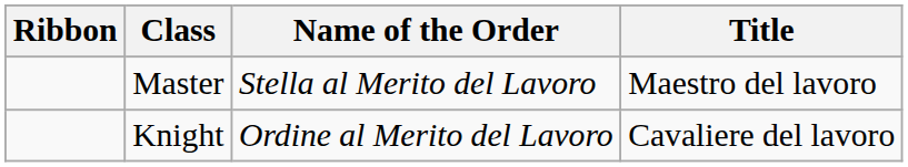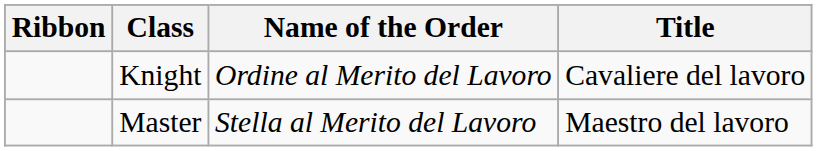 <table class="wikitable" style="text-align:left">
 <tr>
 <th>Ribbon</th>
 <th>Class</th>
 <th>Name of the Order</th>
 <th>Title</th>
 </tr>
 <tr>
 <td></td>
+<td>Knight</td>
+<td><em>Ordine al Merito del Lavoro</em></td>
+<td>Cavaliere del lavoro</td>
+</tr>
+<tr>
+<td></td>
 <td>Master</td>
 <td><em>Stella al Merito del Lavoro</em></td>
 <td>Maestro del lavoro</td>
 </tr>
-<tr>
-<td></td>
-<td>Knight</td>
-<td><em>Ordine al Merito del Lavoro</em></td>
-<td>Cavaliere del lavoro</td>
-</tr>
 </table>
